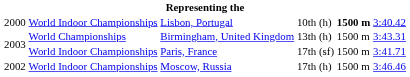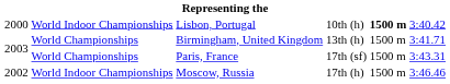 <table>
 <tr>
 <th colspan="6">Representing the </th>
 </tr>
 <tr>
 <td>2000</td>
 <td><a href='#'>World Indoor Championships</a></td>
 <td><a href='#'>Lisbon, Portugal</a></td>
 <td>10th (h)</td>
 <td><strong>1500 m</strong></td>
 <td><a href='#'>3:40.42</a></td>
 </tr>
 <tr>
 <td rowspan=2>2003</td>
 <td><a href='#'>World Championships</a></td>
 <td><a href='#'>Birmingham, United Kingdom</a></td>
 <td>13th (h)</td>
 <td>1500 m</td>
-<td><a href='#'>3:43.31</a></td>
+<td><a href='#'>3:41.71</a></td>
 </tr>
 <tr>
-<td><a href='#'>World Indoor Championships</a></td>
+<td><a href='#'>World Championships</a></td>
 <td><a href='#'>Paris, France</a></td>
 <td>17th (sf)</td>
 <td>1500 m</td>
-<td><a href='#'>3:41.71</a></td>
+<td><a href='#'>3:43.31</a></td>
 </tr>
 <tr>
 <td>2002</td>
 <td><a href='#'>World Indoor Championships</a></td>
 <td><a href='#'>Moscow, Russia</a></td>
 <td>17th (h)</td>
 <td>1500 m</td>
 <td><a href='#'>3:46.46</a></td>
 </tr>
 </table>
